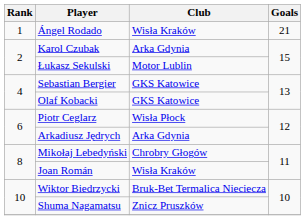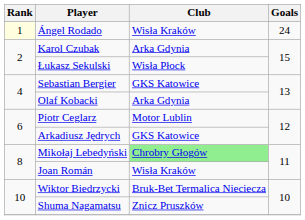 <table class="wikitable" style="text-align:center">
 <tr>
 <th>Rank</th>
 <th>Player</th>
 <th>Club</th>
 <th>Goals</th>
 </tr>
 <tr>
-<td rowspan="1">1</td>
+<td rowspan="1" style="background: lightyellow;">1</td>
 <td style="text-align:left"> <a href='#'>Ángel Rodado</a></td>
 <td style="text-align:left"><a href='#'>Wisła Kraków</a></td>
-<td rowspan="1">21</td>
+<td rowspan="1">24</td>
 </tr>
 <tr>
 <td rowspan="2">2</td>
 <td style="text-align:left"> <a href='#'>Karol Czubak</a></td>
 <td style="text-align:left"><a href='#'>Arka Gdynia</a></td>
 <td rowspan="2">15</td>
 </tr>
 <tr>
 <td style="text-align:left"> <a href='#'>Łukasz Sekulski</a></td>
-<td style="text-align:left"><a href='#'>Motor Lublin</a></td>
+<td style="text-align:left"><a href='#'>Wisła Płock</a></td>
 </tr>
 <tr>
 <td rowspan="2">4</td>
 <td style="text-align:left"> <a href='#'>Sebastian Bergier</a></td>
 <td style="text-align:left"><a href='#'>GKS Katowice</a></td>
 <td rowspan="2">13</td>
 </tr>
 <tr>
 <td style="text-align:left"> <a href='#'>Olaf Kobacki</a></td>
-<td style="text-align:left"><a href='#'>GKS Katowice</a></td>
+<td style="text-align:left"><a href='#'>Arka Gdynia</a></td>
 </tr>
 <tr>
 <td rowspan="2">6</td>
 <td style="text-align:left"> <a href='#'>Piotr Ceglarz</a></td>
-<td style="text-align:left"><a href='#'>Wisła Płock</a></td>
+<td style="text-align:left"><a href='#'>Motor Lublin</a></td>
 <td rowspan="2">12</td>
 </tr>
 <tr>
 <td style="text-align:left"> <a href='#'>Arkadiusz Jędrych</a></td>
-<td style="text-align:left"><a href='#'>Arka Gdynia</a></td>
+<td style="text-align:left"><a href='#'>GKS Katowice</a></td>
 </tr>
 <tr>
 <td rowspan="2">8</td>
 <td style="text-align:left"> <a href='#'>Mikołaj Lebedyński</a></td>
-<td style="text-align:left"><a href='#'>Chrobry Głogów</a></td>
+<td style="background: lightgreen; text-align:left"><a href='#'>Chrobry Głogów</a></td>
 <td rowspan="2">11</td>
 </tr>
 <tr>
 <td style="text-align:left"> <a href='#'>Joan Román</a></td>
 <td style="text-align:left"><a href='#'>Wisła Kraków</a></td>
 </tr>
 <tr>
 <td rowspan="2">10</td>
 <td style="text-align:left"> <a href='#'>Wiktor Biedrzycki</a></td>
 <td style="text-align:left"><a href='#'>Bruk-Bet Termalica Nieciecza</a></td>
 <td rowspan="2">10</td>
 </tr>
 <tr>
 <td style="text-align:left"> <a href='#'>Shuma Nagamatsu</a></td>
 <td style="text-align:left"><a href='#'>Znicz Pruszków</a></td>
 </tr>
 <tr>
 </tr>
 </table>
